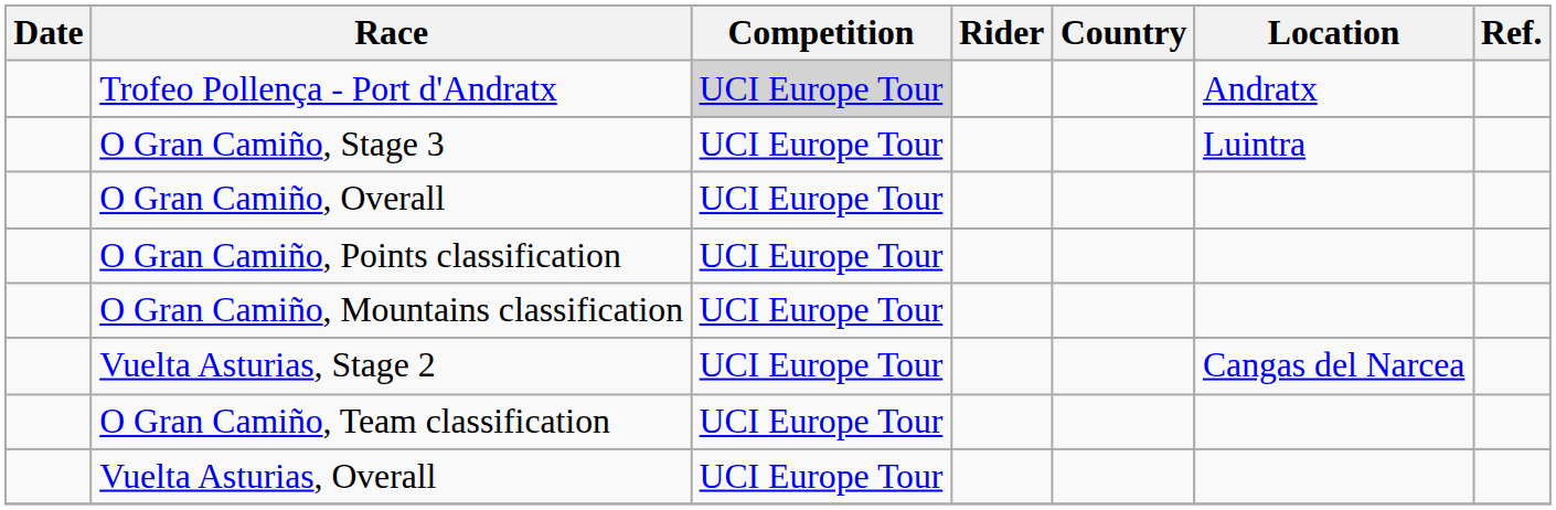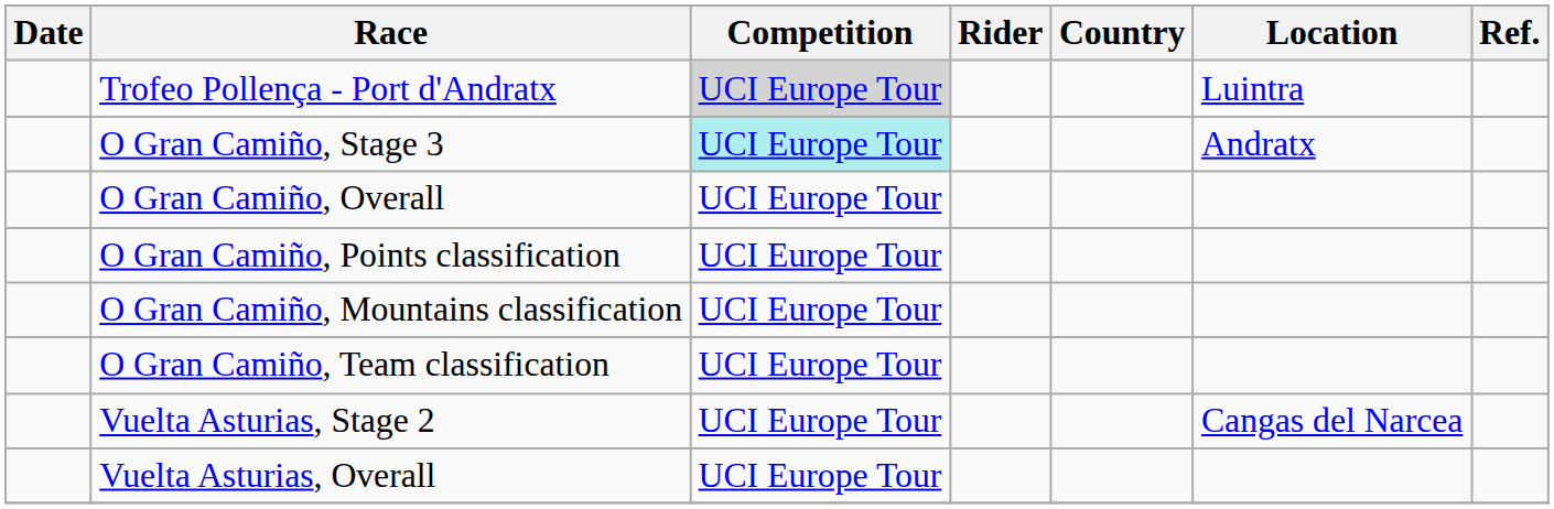 <table class="wikitable sortable">
 <tr>
 <th>Date</th>
 <th>Race</th>
 <th>Competition</th>
 <th>Rider</th>
 <th>Country</th>
 <th>Location</th>
 <th class="unsortable">Ref.</th>
 </tr>
 <tr>
 <td></td>
 <td><a href='#'>Trofeo Pollença - Port d'Andratx</a></td>
 <td style="background: lightgrey;"><a href='#'>UCI Europe Tour</a></td>
 <td></td>
 <td></td>
-<td><a href='#'>Andratx</a></td>
+<td><a href='#'>Luintra</a></td>
 <td align="center"></td>
 </tr>
 <tr>
 <td></td>
 <td><a href='#'>O Gran Camiño</a>, Stage 3</td>
-<td><a href='#'>UCI Europe Tour</a></td>
+<td style="background: paleturquoise;"><a href='#'>UCI Europe Tour</a></td>
 <td></td>
 <td></td>
-<td><a href='#'>Luintra</a></td>
+<td><a href='#'>Andratx</a></td>
 <td align="center"></td>
 </tr>
 <tr>
 <td></td>
 <td><a href='#'>O Gran Camiño</a>, Overall</td>
 <td><a href='#'>UCI Europe Tour</a></td>
 <td></td>
 <td></td>
 <td></td>
 <td align="center"></td>
 </tr>
 <tr>
 <td></td>
 <td><a href='#'>O Gran Camiño</a>, Points classification</td>
 <td><a href='#'>UCI Europe Tour</a></td>
 <td></td>
 <td></td>
 <td></td>
 <td align="center"></td>
 </tr>
 <tr>
 <td></td>
 <td><a href='#'>O Gran Camiño</a>, Mountains classification</td>
 <td><a href='#'>UCI Europe Tour</a></td>
 <td></td>
 <td></td>
 <td></td>
 <td align="center"></td>
 </tr>
 <tr>
 <td></td>
+<td><a href='#'>O Gran Camiño</a>, Team classification</td>
+<td><a href='#'>UCI Europe Tour</a></td>
+<td align="center"></td>
+<td></td>
+<td></td>
+<td align="center"></td>
+</tr>
+<tr>
+<td></td>
 <td><a href='#'>Vuelta Asturias</a>, Stage 2</td>
 <td><a href='#'>UCI Europe Tour</a></td>
 <td></td>
 <td></td>
 <td><a href='#'>Cangas del Narcea</a></td>
-<td align="center"></td>
-</tr>
-<tr>
-<td></td>
-<td><a href='#'>O Gran Camiño</a>, Team classification</td>
-<td><a href='#'>UCI Europe Tour</a></td>
-<td align="center"></td>
-<td></td>
-<td></td>
 <td align="center"></td>
 </tr>
 <tr>
 <td></td>
 <td><a href='#'>Vuelta Asturias</a>, Overall</td>
 <td><a href='#'>UCI Europe Tour</a></td>
 <td></td>
 <td></td>
 <td></td>
 <td align="center"></td>
 </tr>
 <tr>
 </tr>
 </table>
